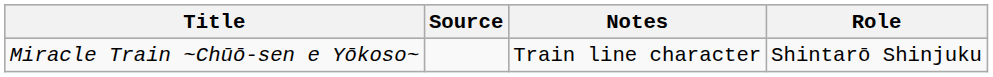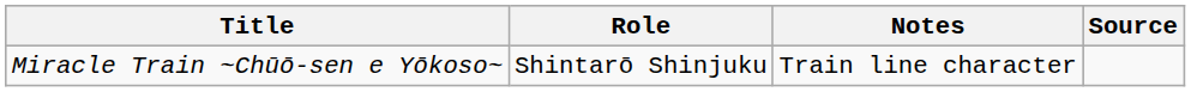 <table class="wikitable sortable plainrowheaders">
 <tr>
 <th>Title</th>
+<th>Role</th>
+<th class="unsortable">Notes</th>
 <th class="unsortable">Source</th>
-<th class="unsortable">Notes</th>
-<th>Role</th>
 </tr>
 <tr>
 <td><em>Miracle Train ~Chūō-sen e Yōkoso~</em></td>
+<td>Shintarō Shinjuku</td>
+<td>Train line character</td>
 <td></td>
-<td>Train line character</td>
-<td>Shintarō Shinjuku</td>
 </tr>
 </table>
